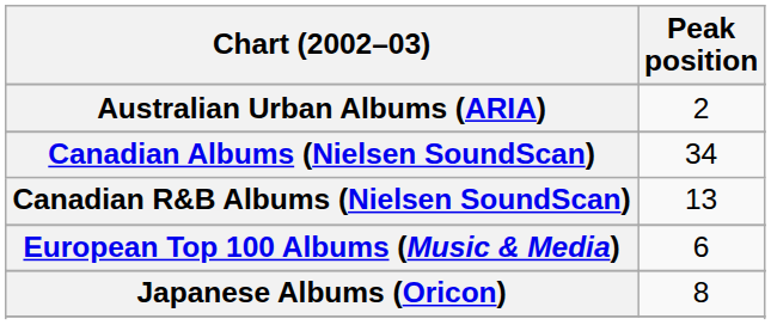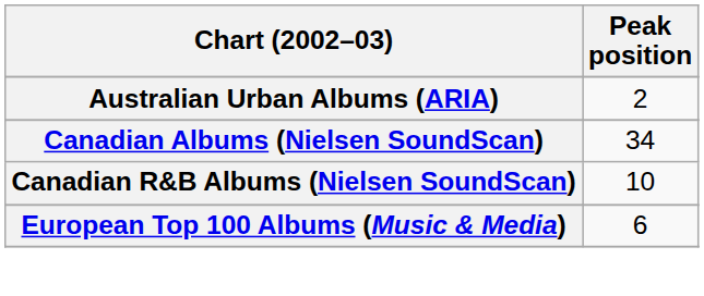 <table class="wikitable sortable plainrowheaders" style="text-align:center">
 <tr>
 <th scope="col">Chart (2002–03)</th>
 <th scope="col">Peak<br>position</th>
 </tr>
 <tr>
 </tr>
 <tr>
 <th scope="row">Australian Urban Albums (<a href='#'>ARIA</a>)</th>
 <td>2</td>
 </tr>
 <tr>
 </tr>
 <tr>
 </tr>
 <tr>
 <th scope="row"><a href='#'>Canadian Albums</a> (<a href='#'>Nielsen SoundScan</a>)</th>
 <td>34</td>
 </tr>
 <tr>
 <th scope="row">Canadian R&B Albums (<a href='#'>Nielsen SoundScan</a>)</th>
-<td>13</td>
+<td>10</td>
 </tr>
 <tr>
 </tr>
 <tr>
 </tr>
 <tr>
 <th scope="row"><a href='#'>European Top 100 Albums</a> (<em><a href='#'>Music & Media</a></em>)</th>
 <td>6</td>
 </tr>
 <tr>
 </tr>
 <tr>
 </tr>
 <tr>
 </tr>
 <tr>
-</tr>
-<tr>
-<th scope="row">Japanese Albums (<a href='#'>Oricon</a>)</th>
-<td>8</td>
 </tr>
 <tr>
 </tr>
 <tr>
 </tr>
 <tr>
 </tr>
 <tr>
 </tr>
 <tr>
 </tr>
 <tr>
 </tr>
 <tr>
 </tr>
 <tr>
 </tr>
 <tr>
 </tr>
 </table>
